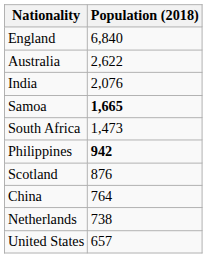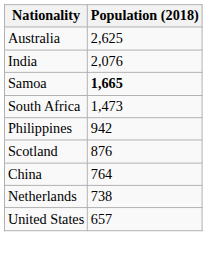 <table class="wikitable" style="float:right;">
 <tr>
 <th>Nationality</th>
 <th>Population (2018)</th>
 </tr>
 <tr>
-<td>England</td>
-<td>6,840</td>
-</tr>
-<tr>
 <td>Australia</td>
-<td>2,622</td>
+<td>2,625</td>
 </tr>
 <tr>
 <td>India</td>
 <td>2,076</td>
 </tr>
 <tr>
 <td>Samoa</td>
 <td><strong>1,665</strong></td>
 </tr>
 <tr>
 <td>South Africa</td>
 <td>1,473</td>
 </tr>
 <tr>
 <td>Philippines</td>
-<td><strong>942</strong></td>
+<td>942</td>
 </tr>
 <tr>
 <td>Scotland</td>
 <td>876</td>
 </tr>
 <tr>
 <td>China</td>
 <td>764</td>
 </tr>
 <tr>
 <td>Netherlands</td>
 <td>738</td>
 </tr>
 <tr>
 <td>United States</td>
 <td>657</td>
 </tr>
 </table>
